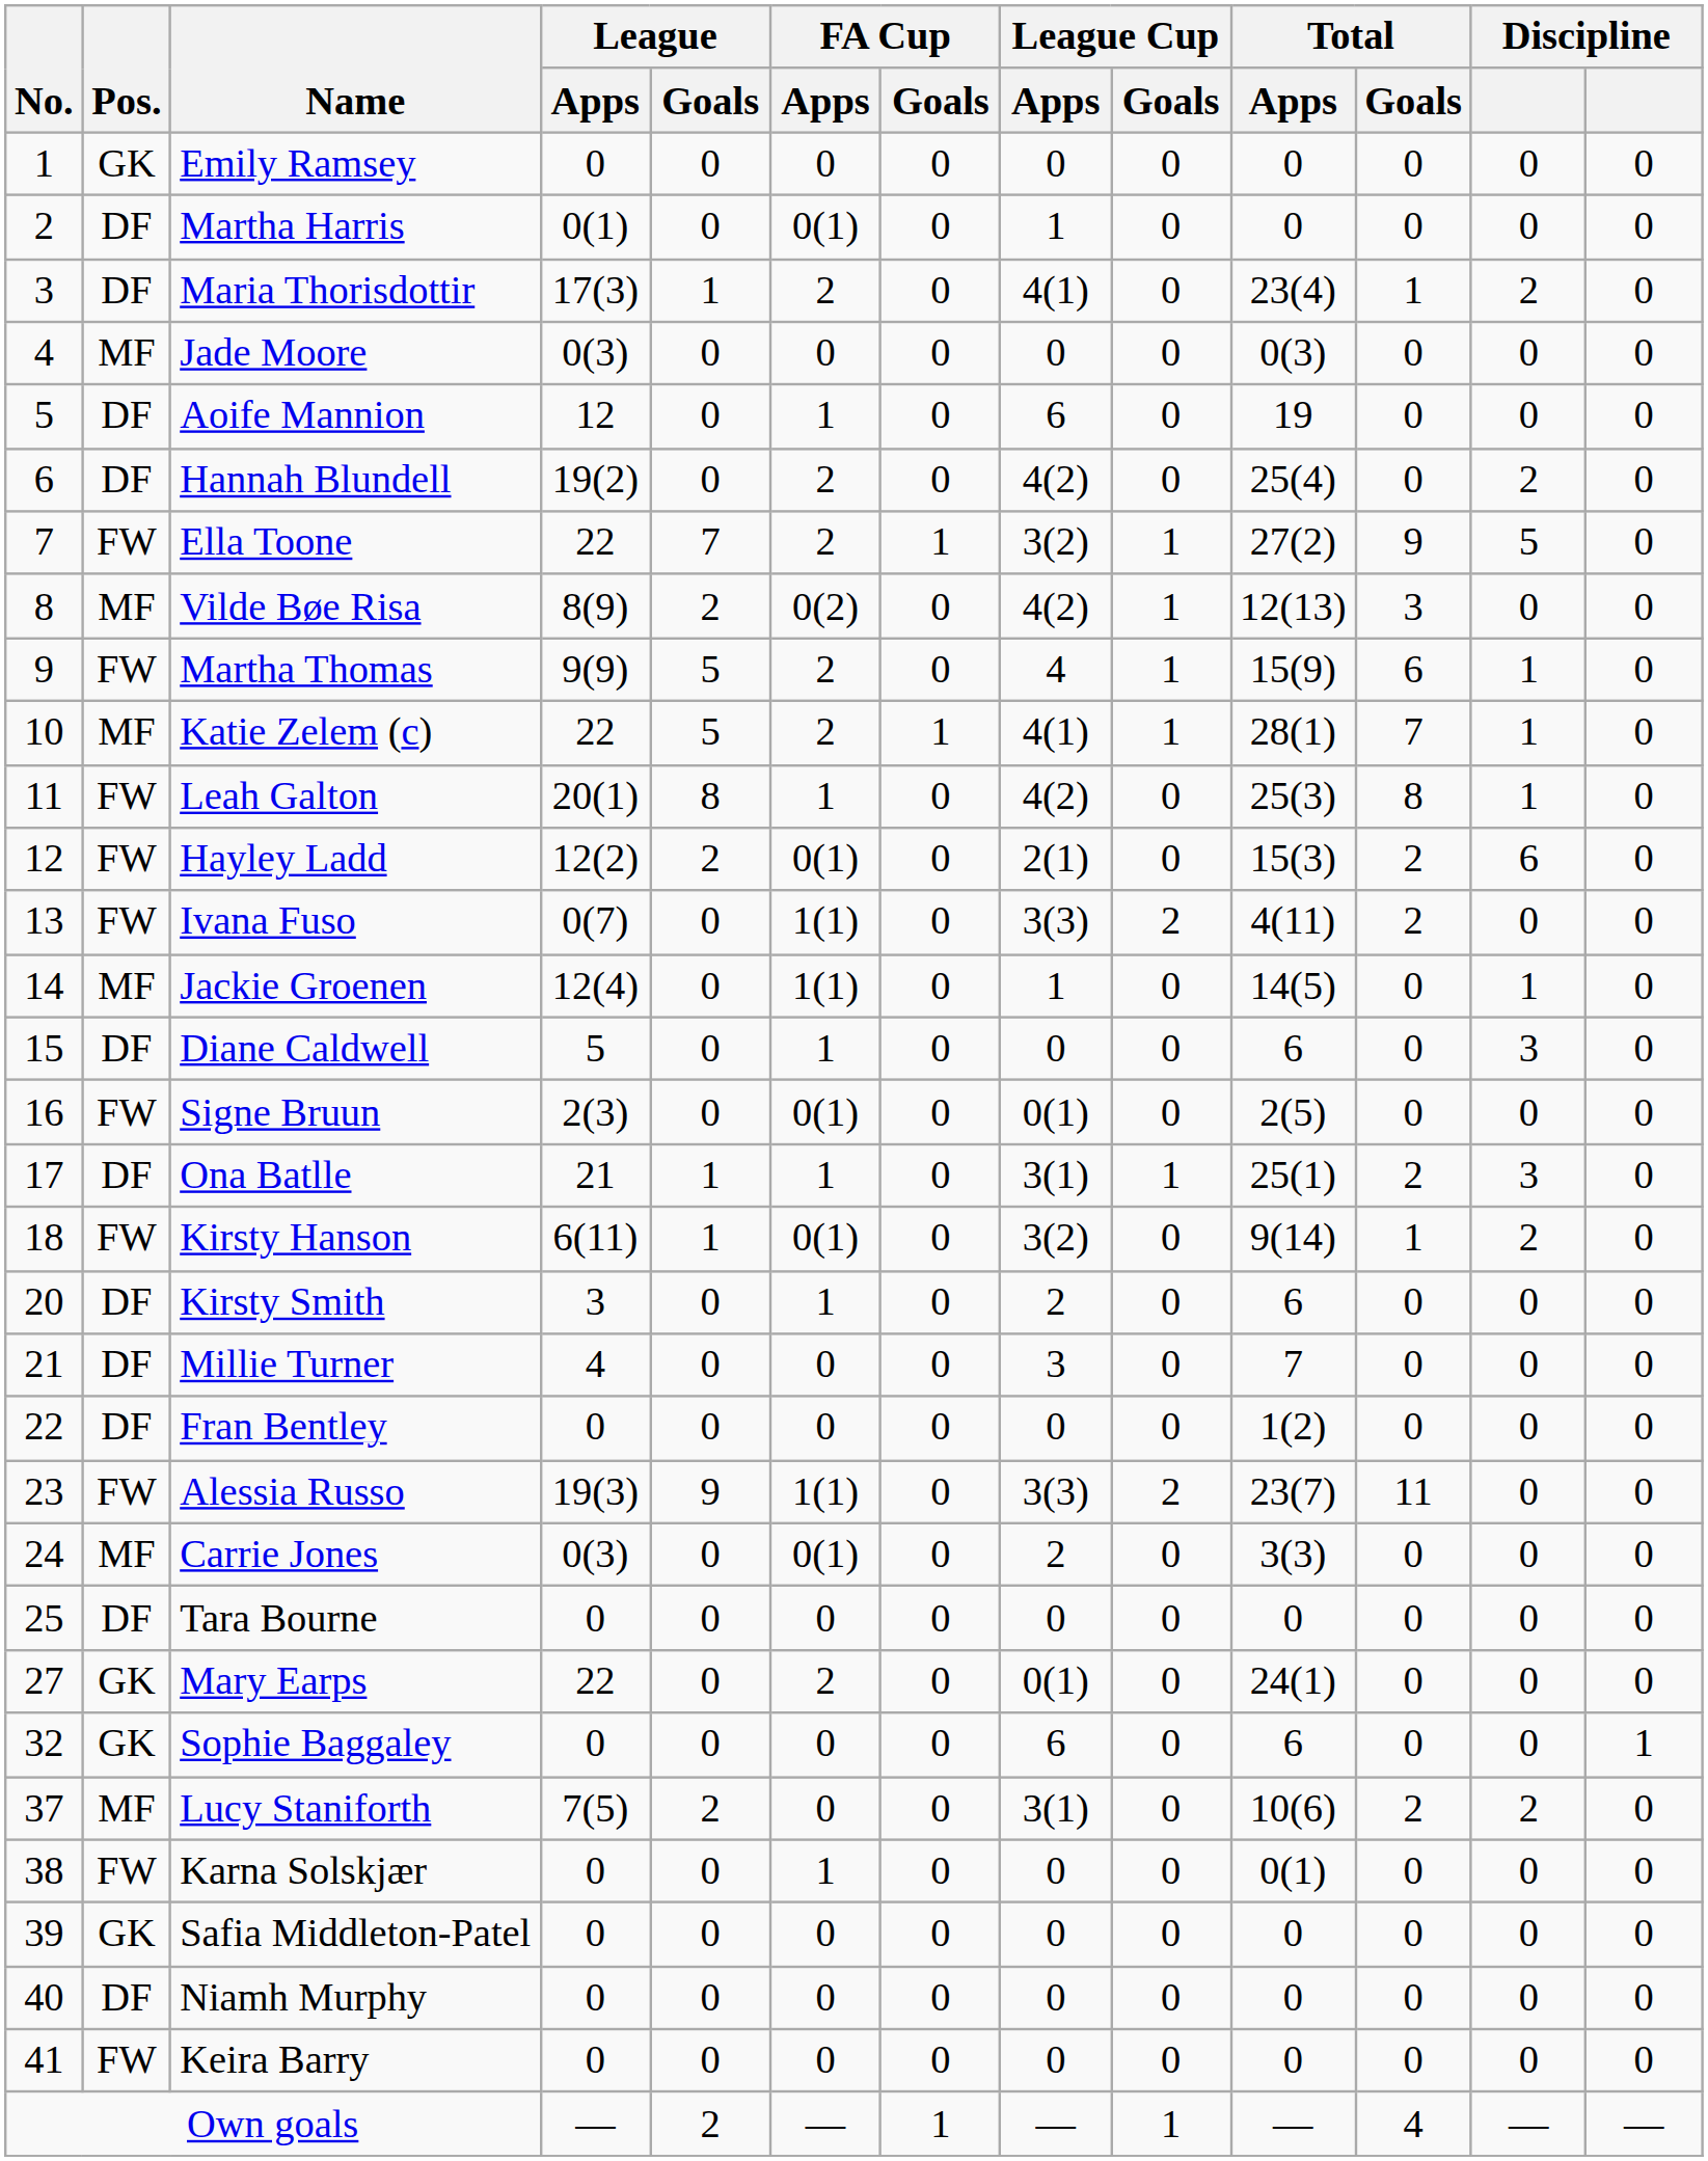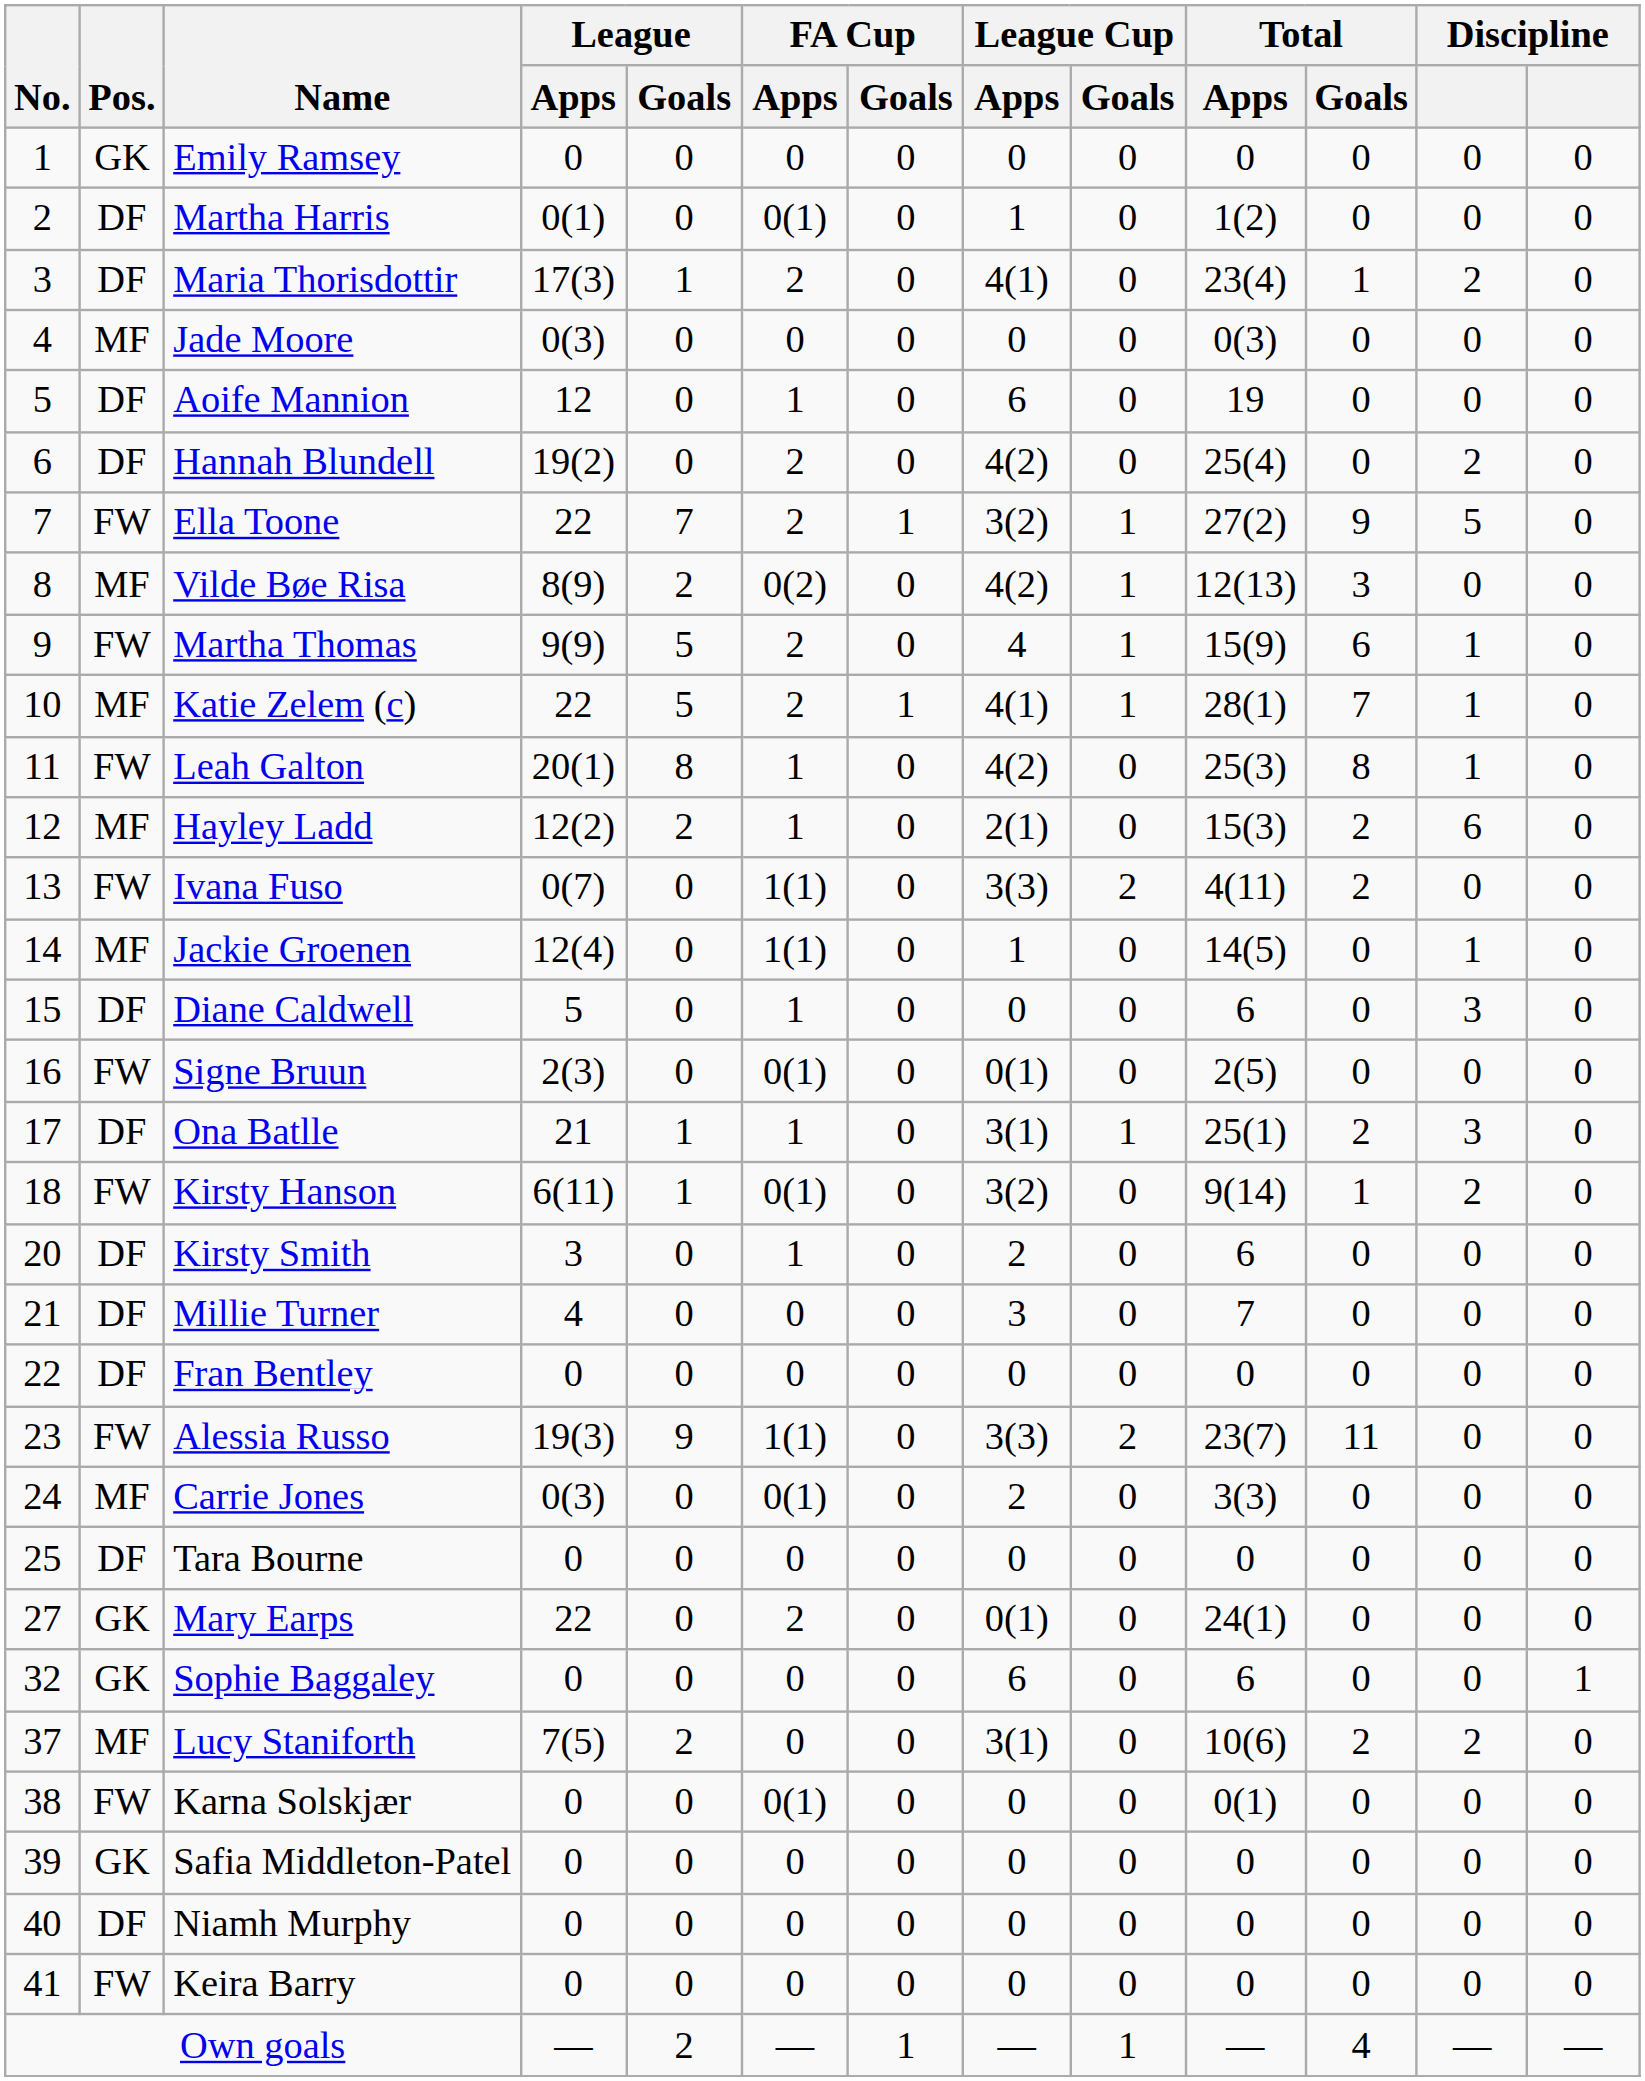 <table class="wikitable" style="text-align:center">
 <tr>
 <th rowspan="2" valign="bottom">No.</th>
 <th rowspan="2" valign="bottom">Pos.</th>
 <th rowspan="2" valign="bottom">Name</th>
 <th colspan="2" width="85">League</th>
 <th colspan="2" width="85">FA Cup</th>
 <th colspan="2" width="85">League Cup</th>
 <th colspan="2" width="85">Total</th>
 <th colspan="2" width="85">Discipline</th>
 </tr>
 <tr>
 <th>Apps</th>
 <th>Goals</th>
 <th>Apps</th>
 <th>Goals</th>
 <th>Apps</th>
 <th>Goals</th>
 <th>Apps</th>
 <th>Goals</th>
 <th></th>
 <th></th>
 </tr>
 <tr>
 <td>1</td>
 <td>GK</td>
 <td align="left"> <a href='#'>Emily Ramsey</a></td>
 <td>0</td>
 <td>0</td>
 <td>0</td>
 <td>0</td>
 <td>0</td>
 <td>0</td>
 <td>0</td>
 <td>0</td>
 <td>0</td>
 <td>0</td>
 </tr>
 <tr>
 <td>2</td>
 <td>DF</td>
 <td align="left"> <a href='#'>Martha Harris</a></td>
 <td>0(1)</td>
 <td>0</td>
 <td>0(1)</td>
 <td>0</td>
 <td>1</td>
 <td>0</td>
-<td>0</td>
+<td>1(2)</td>
 <td>0</td>
 <td>0</td>
 <td>0</td>
 </tr>
 <tr>
 <td>3</td>
 <td>DF</td>
 <td align="left"> <a href='#'>Maria Thorisdottir</a></td>
 <td>17(3)</td>
 <td>1</td>
 <td>2</td>
 <td>0</td>
 <td>4(1)</td>
 <td>0</td>
 <td>23(4)</td>
 <td>1</td>
 <td>2</td>
 <td>0</td>
 </tr>
 <tr>
 <td>4</td>
 <td>MF</td>
 <td align="left"> <a href='#'>Jade Moore</a></td>
 <td>0(3)</td>
 <td>0</td>
 <td>0</td>
 <td>0</td>
 <td>0</td>
 <td>0</td>
 <td>0(3)</td>
 <td>0</td>
 <td>0</td>
 <td>0</td>
 </tr>
 <tr>
 <td>5</td>
 <td>DF</td>
 <td align="left"> <a href='#'>Aoife Mannion</a></td>
 <td>12</td>
 <td>0</td>
 <td>1</td>
 <td>0</td>
 <td>6</td>
 <td>0</td>
 <td>19</td>
 <td>0</td>
 <td>0</td>
 <td>0</td>
 </tr>
 <tr>
 <td>6</td>
 <td>DF</td>
 <td align="left"> <a href='#'>Hannah Blundell</a></td>
 <td>19(2)</td>
 <td>0</td>
 <td>2</td>
 <td>0</td>
 <td>4(2)</td>
 <td>0</td>
 <td>25(4)</td>
 <td>0</td>
 <td>2</td>
 <td>0</td>
 </tr>
 <tr>
 <td>7</td>
 <td>FW</td>
 <td align="left"> <a href='#'>Ella Toone</a></td>
 <td>22</td>
 <td>7</td>
 <td>2</td>
 <td>1</td>
 <td>3(2)</td>
 <td>1</td>
 <td>27(2)</td>
 <td>9</td>
 <td>5</td>
 <td>0</td>
 </tr>
 <tr>
 <td>8</td>
 <td>MF</td>
 <td align="left"> <a href='#'>Vilde Bøe Risa</a></td>
 <td>8(9)</td>
 <td>2</td>
 <td>0(2)</td>
 <td>0</td>
 <td>4(2)</td>
 <td>1</td>
 <td>12(13)</td>
 <td>3</td>
 <td>0</td>
 <td>0</td>
 </tr>
 <tr>
 <td>9</td>
 <td>FW</td>
 <td align="left"> <a href='#'>Martha Thomas</a></td>
 <td>9(9)</td>
 <td>5</td>
 <td>2</td>
 <td>0</td>
 <td>4</td>
 <td>1</td>
 <td>15(9)</td>
 <td>6</td>
 <td>1</td>
 <td>0</td>
 </tr>
 <tr>
 <td>10</td>
 <td>MF</td>
 <td align="left"> <a href='#'>Katie Zelem</a> (<a href='#'>c</a>)</td>
 <td>22</td>
 <td>5</td>
 <td>2</td>
 <td>1</td>
 <td>4(1)</td>
 <td>1</td>
 <td>28(1)</td>
 <td>7</td>
 <td>1</td>
 <td>0</td>
 </tr>
 <tr>
 <td>11</td>
 <td>FW</td>
 <td align="left"> <a href='#'>Leah Galton</a></td>
 <td>20(1)</td>
 <td>8</td>
 <td>1</td>
 <td>0</td>
 <td>4(2)</td>
 <td>0</td>
 <td>25(3)</td>
 <td>8</td>
 <td>1</td>
 <td>0</td>
 </tr>
 <tr>
 <td>12</td>
-<td>FW</td>
+<td>MF</td>
 <td align="left"> <a href='#'>Hayley Ladd</a></td>
 <td>12(2)</td>
 <td>2</td>
-<td>0(1)</td>
+<td>1</td>
 <td>0</td>
 <td>2(1)</td>
 <td>0</td>
 <td>15(3)</td>
 <td>2</td>
 <td>6</td>
 <td>0</td>
 </tr>
 <tr>
 <td>13</td>
 <td>FW</td>
 <td align="left"> <a href='#'>Ivana Fuso</a></td>
 <td>0(7)</td>
 <td>0</td>
 <td>1(1)</td>
 <td>0</td>
 <td>3(3)</td>
 <td>2</td>
 <td>4(11)</td>
 <td>2</td>
 <td>0</td>
 <td>0</td>
 </tr>
 <tr>
 <td>14</td>
 <td>MF</td>
 <td align="left"> <a href='#'>Jackie Groenen</a></td>
 <td>12(4)</td>
 <td>0</td>
 <td>1(1)</td>
 <td>0</td>
 <td>1</td>
 <td>0</td>
 <td>14(5)</td>
 <td>0</td>
 <td>1</td>
 <td>0</td>
 </tr>
 <tr>
 <td>15</td>
 <td>DF</td>
 <td align="left"> <a href='#'>Diane Caldwell</a></td>
 <td>5</td>
 <td>0</td>
 <td>1</td>
 <td>0</td>
 <td>0</td>
 <td>0</td>
 <td>6</td>
 <td>0</td>
 <td>3</td>
 <td>0</td>
 </tr>
 <tr>
 <td>16</td>
 <td>FW</td>
 <td align="left"> <a href='#'>Signe Bruun</a></td>
 <td>2(3)</td>
 <td>0</td>
 <td>0(1)</td>
 <td>0</td>
 <td>0(1)</td>
 <td>0</td>
 <td>2(5)</td>
 <td>0</td>
 <td>0</td>
 <td>0</td>
 </tr>
 <tr>
 <td>17</td>
 <td>DF</td>
 <td align="left"> <a href='#'>Ona Batlle</a></td>
 <td>21</td>
 <td>1</td>
 <td>1</td>
 <td>0</td>
 <td>3(1)</td>
 <td>1</td>
 <td>25(1)</td>
 <td>2</td>
 <td>3</td>
 <td>0</td>
 </tr>
 <tr>
 <td>18</td>
 <td>FW</td>
 <td align="left"> <a href='#'>Kirsty Hanson</a></td>
 <td>6(11)</td>
 <td>1</td>
 <td>0(1)</td>
 <td>0</td>
 <td>3(2)</td>
 <td>0</td>
 <td>9(14)</td>
 <td>1</td>
 <td>2</td>
 <td>0</td>
 </tr>
 <tr>
 <td>20</td>
 <td>DF</td>
 <td align="left"> <a href='#'>Kirsty Smith</a></td>
 <td>3</td>
 <td>0</td>
 <td>1</td>
 <td>0</td>
 <td>2</td>
 <td>0</td>
 <td>6</td>
 <td>0</td>
 <td>0</td>
 <td>0</td>
 </tr>
 <tr>
 <td>21</td>
 <td>DF</td>
 <td align="left"> <a href='#'>Millie Turner</a></td>
 <td>4</td>
 <td>0</td>
 <td>0</td>
 <td>0</td>
 <td>3</td>
 <td>0</td>
 <td>7</td>
 <td>0</td>
 <td>0</td>
 <td>0</td>
 </tr>
 <tr>
 <td>22</td>
 <td>DF</td>
 <td align="left"> <a href='#'>Fran Bentley</a></td>
 <td>0</td>
 <td>0</td>
 <td>0</td>
 <td>0</td>
 <td>0</td>
 <td>0</td>
-<td>1(2)</td>
+<td>0</td>
 <td>0</td>
 <td>0</td>
 <td>0</td>
 </tr>
 <tr>
 <td>23</td>
 <td>FW</td>
 <td align="left"> <a href='#'>Alessia Russo</a></td>
 <td>19(3)</td>
 <td>9</td>
 <td>1(1)</td>
 <td>0</td>
 <td>3(3)</td>
 <td>2</td>
 <td>23(7)</td>
 <td>11</td>
 <td>0</td>
 <td>0</td>
 </tr>
 <tr>
 <td>24</td>
 <td>MF</td>
 <td align="left"> <a href='#'>Carrie Jones</a></td>
 <td>0(3)</td>
 <td>0</td>
 <td>0(1)</td>
 <td>0</td>
 <td>2</td>
 <td>0</td>
 <td>3(3)</td>
 <td>0</td>
 <td>0</td>
 <td>0</td>
 </tr>
 <tr>
 <td>25</td>
 <td>DF</td>
 <td align="left"> Tara Bourne</td>
 <td>0</td>
 <td>0</td>
 <td>0</td>
 <td>0</td>
 <td>0</td>
 <td>0</td>
 <td>0</td>
 <td>0</td>
 <td>0</td>
 <td>0</td>
 </tr>
 <tr>
 <td>27</td>
 <td>GK</td>
 <td align="left"> <a href='#'>Mary Earps</a></td>
 <td>22</td>
 <td>0</td>
 <td>2</td>
 <td>0</td>
 <td>0(1)</td>
 <td>0</td>
 <td>24(1)</td>
 <td>0</td>
 <td>0</td>
 <td>0</td>
 </tr>
 <tr>
 <td>32</td>
 <td>GK</td>
 <td align="left"> <a href='#'>Sophie Baggaley</a></td>
 <td>0</td>
 <td>0</td>
 <td>0</td>
 <td>0</td>
 <td>6</td>
 <td>0</td>
 <td>6</td>
 <td>0</td>
 <td>0</td>
 <td>1</td>
 </tr>
 <tr>
 <td>37</td>
 <td>MF</td>
 <td align="left"> <a href='#'>Lucy Staniforth</a></td>
 <td>7(5)</td>
 <td>2</td>
 <td>0</td>
 <td>0</td>
 <td>3(1)</td>
 <td>0</td>
 <td>10(6)</td>
 <td>2</td>
 <td>2</td>
 <td>0</td>
 </tr>
 <tr>
 <td>38</td>
 <td>FW</td>
 <td align="left"> Karna Solskjær</td>
 <td>0</td>
 <td>0</td>
-<td>1</td>
+<td>0(1)</td>
 <td>0</td>
 <td>0</td>
 <td>0</td>
 <td>0(1)</td>
 <td>0</td>
 <td>0</td>
 <td>0</td>
 </tr>
 <tr>
 <td>39</td>
 <td>GK</td>
 <td align="left"> Safia Middleton-Patel</td>
 <td>0</td>
 <td>0</td>
 <td>0</td>
 <td>0</td>
 <td>0</td>
 <td>0</td>
 <td>0</td>
 <td>0</td>
 <td>0</td>
 <td>0</td>
 </tr>
 <tr>
 <td>40</td>
 <td>DF</td>
 <td align="left"> Niamh Murphy</td>
 <td>0</td>
 <td>0</td>
 <td>0</td>
 <td>0</td>
 <td>0</td>
 <td>0</td>
 <td>0</td>
 <td>0</td>
 <td>0</td>
 <td>0</td>
 </tr>
 <tr>
 <td>41</td>
 <td>FW</td>
 <td align="left"> Keira Barry</td>
 <td>0</td>
 <td>0</td>
 <td>0</td>
 <td>0</td>
 <td>0</td>
 <td>0</td>
 <td>0</td>
 <td>0</td>
 <td>0</td>
 <td>0</td>
 </tr>
 <tr>
 <td colspan=3><a href='#'>Own goals</a></td>
 <td>—</td>
 <td>2</td>
 <td>—</td>
 <td>1</td>
 <td>—</td>
 <td>1</td>
 <td>—</td>
 <td>4</td>
 <td>—</td>
 <td>—</td>
 </tr>
 <tr>
 </tr>
 </table>
